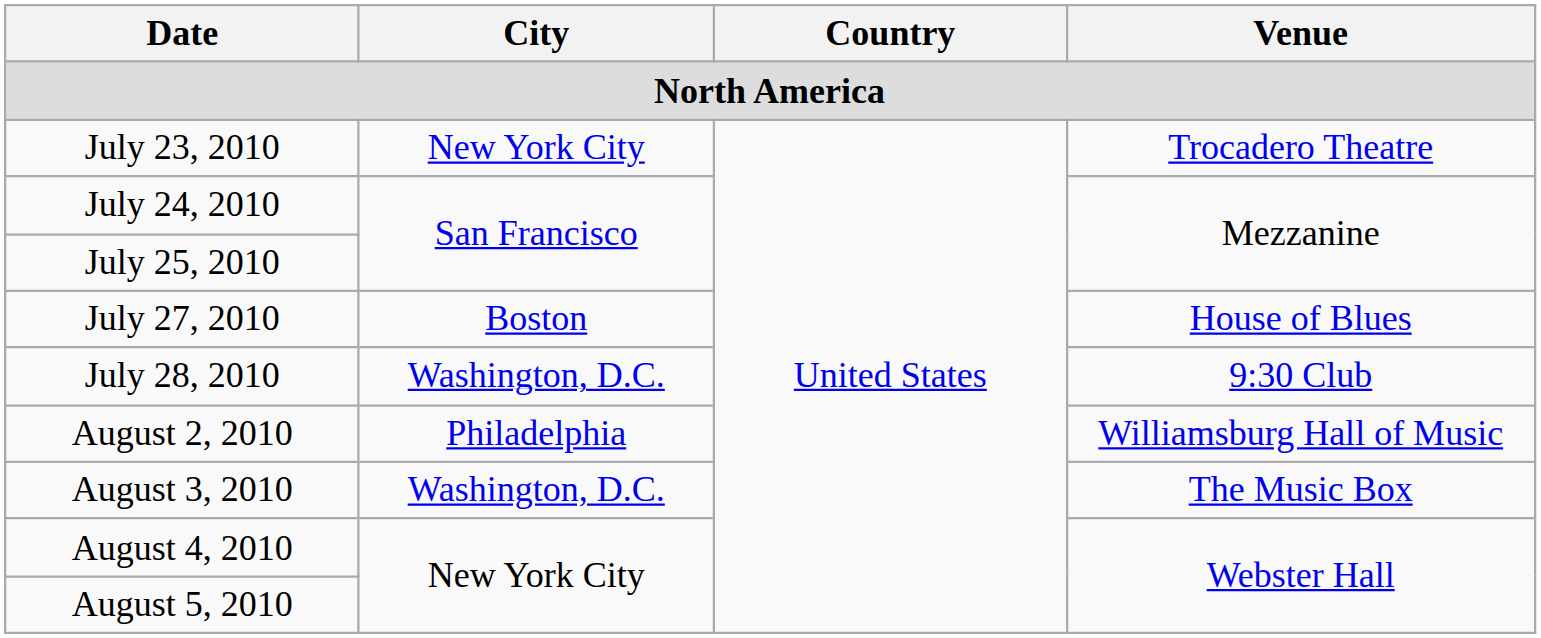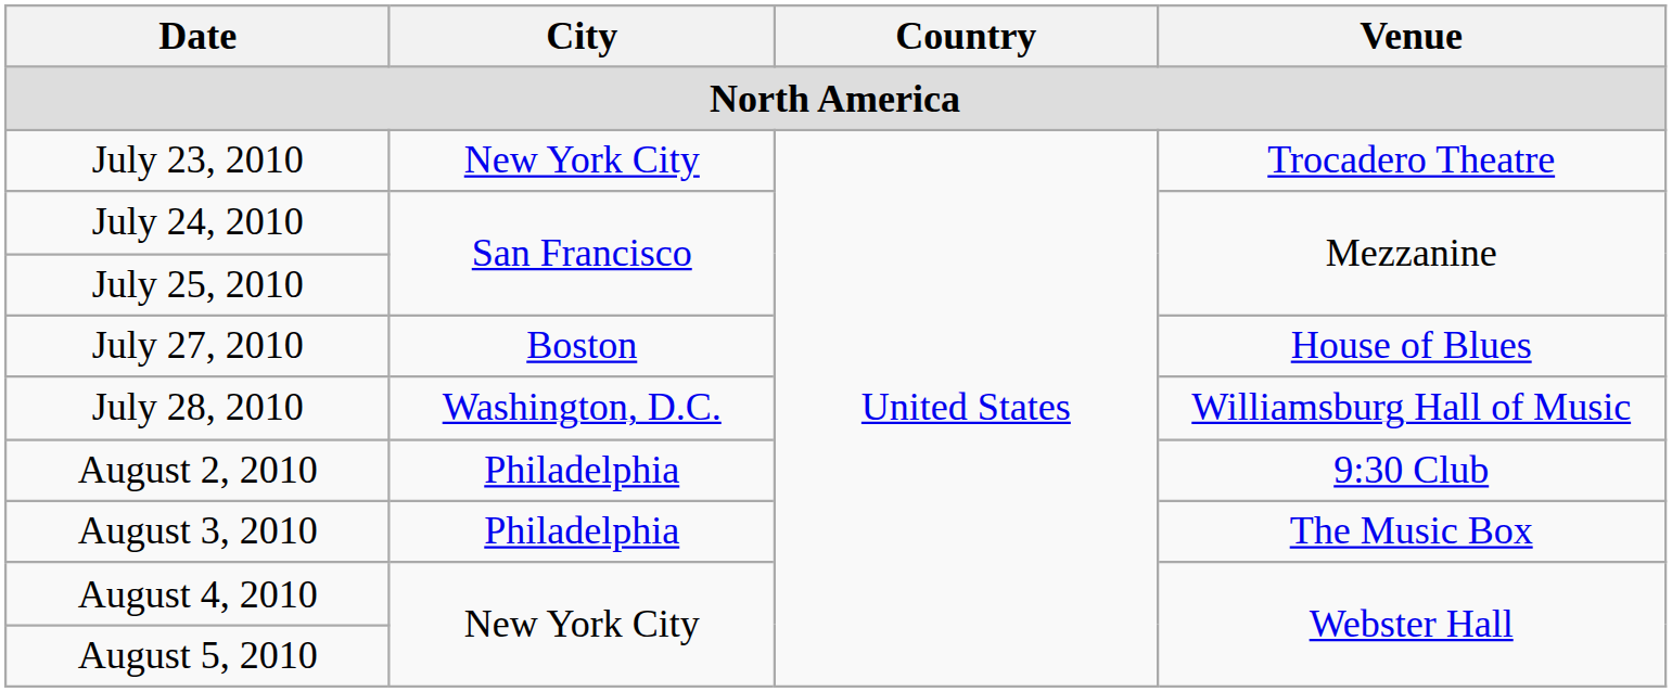 <table class="wikitable" style="text-align:center;">
 <tr>
 <th width="150">Date</th>
 <th width="150">City</th>
 <th width="150">Country</th>
 <th width="200">Venue</th>
 </tr>
 <tr bgcolor="DDDDDD">
 <td colspan=4><strong>North America</strong> </td>
 </tr>
 <tr>
 <td>July 23, 2010</td>
 <td><a href='#'>New York City</a></td>
 <td rowspan="9"><a href='#'>United States</a></td>
 <td><a href='#'>Trocadero Theatre</a></td>
 </tr>
 <tr>
 <td>July 24, 2010</td>
 <td rowspan="2"><a href='#'>San Francisco</a></td>
 <td rowspan="2">Mezzanine</td>
 </tr>
 <tr>
 <td>July 25, 2010</td>
 </tr>
 <tr>
 <td>July 27, 2010</td>
 <td><a href='#'>Boston</a></td>
 <td><a href='#'>House of Blues</a></td>
 </tr>
 <tr>
 <td>July 28, 2010</td>
 <td><a href='#'>Washington, D.C.</a></td>
-<td><a href='#'>9:30 Club</a></td>
+<td><a href='#'>Williamsburg Hall of Music</a></td>
 </tr>
 <tr>
 <td>August 2, 2010</td>
 <td><a href='#'>Philadelphia</a></td>
-<td><a href='#'>Williamsburg Hall of Music</a></td>
+<td><a href='#'>9:30 Club</a></td>
 </tr>
 <tr>
 <td>August 3, 2010</td>
-<td><a href='#'>Washington, D.C.</a></td>
+<td><a href='#'>Philadelphia</a></td>
 <td><a href='#'>The Music Box</a></td>
 </tr>
 <tr>
 <td>August 4, 2010</td>
 <td rowspan="2">New York City</td>
 <td rowspan="2"><a href='#'>Webster Hall</a></td>
 </tr>
 <tr>
 <td>August 5, 2010</td>
 </tr>
 </table>
